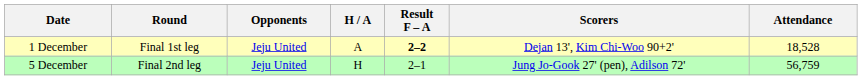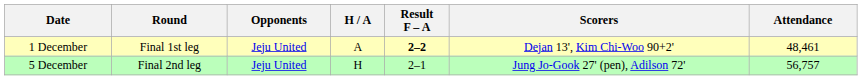 <table class="wikitable" style="text-align:center; width:90%">
 <tr>
 <th>Date</th>
 <th>Round</th>
 <th>Opponents</th>
 <th>H / A</th>
 <th>Result<br>F – A</th>
 <th>Scorers</th>
 <th>Attendance</th>
 </tr>
 <tr bgcolor="#ffffbb">
 <td>1 December</td>
 <td>Final 1st leg</td>
 <td><a href='#'>Jeju United</a></td>
 <td>A</td>
 <td><strong>2–2</strong></td>
 <td><a href='#'>Dejan</a> 13', <a href='#'>Kim Chi-Woo</a> 90+2'</td>
-<td>18,528</td>
+<td>48,461</td>
 </tr>
 <tr bgcolor="#bbffbb">
 <td>5 December</td>
 <td>Final 2nd leg</td>
 <td><a href='#'>Jeju United</a></td>
 <td>H</td>
 <td>2–1</td>
 <td><a href='#'>Jung Jo-Gook</a> 27' (pen), <a href='#'>Adilson</a> 72'</td>
-<td>56,759</td>
+<td>56,757</td>
 </tr>
 </table>
